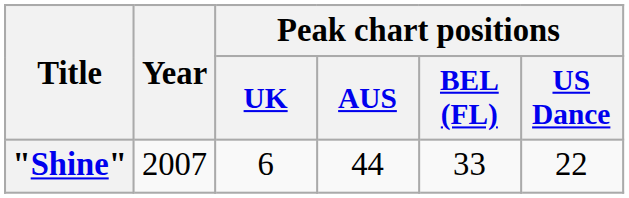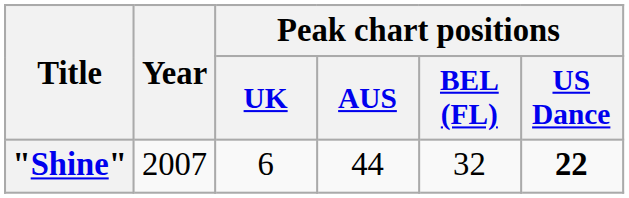 <table class="wikitable plainrowheaders" style="text-align:center;">
 <tr>
 <th scope="col" rowspan="2">Title</th>
 <th scope="col" rowspan="2">Year</th>
 <th scope="col" colspan="4">Peak chart positions</th>
 </tr>
 <tr>
 <th scope="col" style="width:3em;font-size:90%;"><a href='#'>UK</a><br></th>
 <th scope="col" style="width:3em;font-size:90%;"><a href='#'>AUS</a><br></th>
 <th scope="col" style="width:3em;font-size:90%;"><a href='#'>BEL (FL)</a><br></th>
 <th scope="col" style="width:3em;font-size:90%;"><a href='#'>US<br>Dance</a><br></th>
 </tr>
 <tr>
 <th scope="row">"<a href='#'>Shine</a>"</th>
 <td>2007</td>
 <td>6</td>
 <td>44</td>
-<td>33</td>
-<td>22</td>
+<td>32</td>
+<td><strong>22</strong></td>
 </tr>
 </table>
